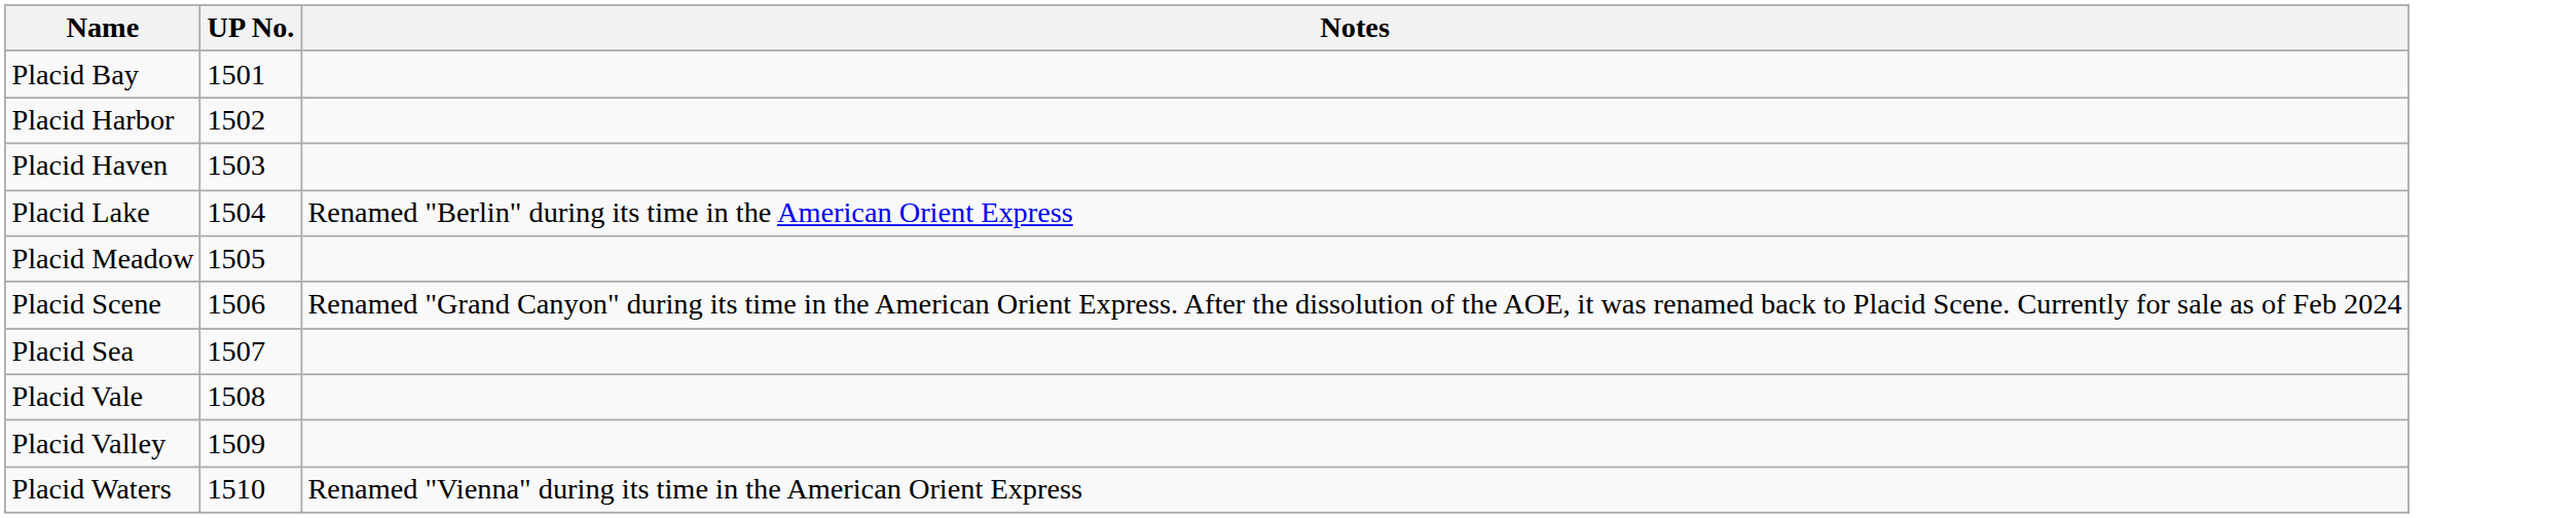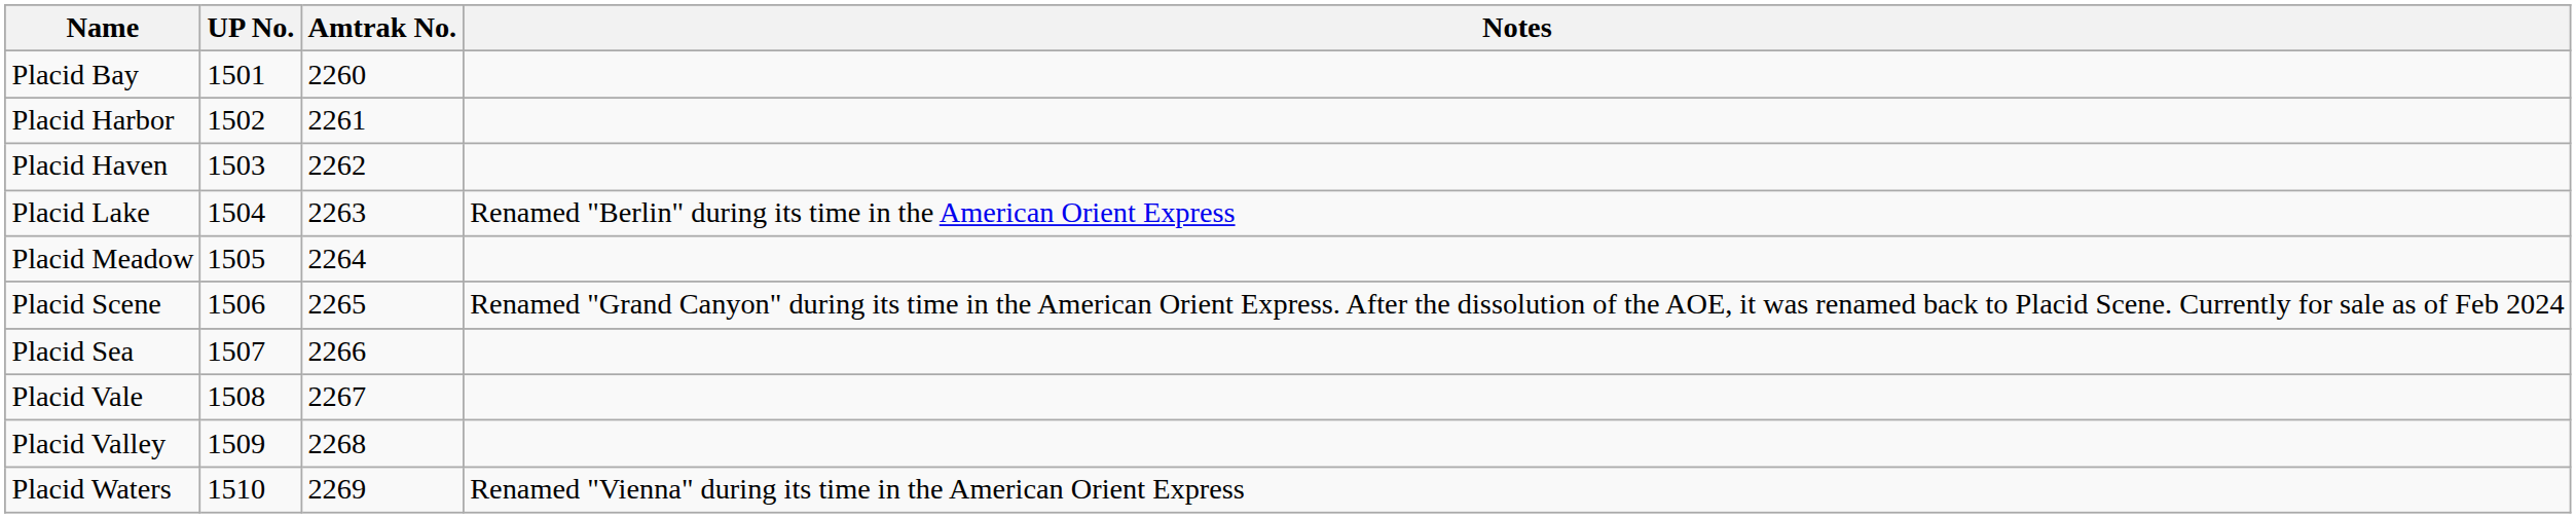 <table class="wikitable sortable">
 <tr>
 <th>Name</th>
 <th>UP No.</th>
+<th>Amtrak No.</th>
 <th>Notes</th>
 </tr>
 <tr>
 <td>Placid Bay</td>
 <td>1501</td>
+<td>2260</td>
 <td></td>
 </tr>
 <tr>
 <td>Placid Harbor</td>
 <td>1502</td>
+<td>2261</td>
 <td></td>
 </tr>
 <tr>
 <td>Placid Haven</td>
 <td>1503</td>
+<td>2262</td>
 <td></td>
 </tr>
 <tr>
 <td>Placid Lake</td>
 <td>1504</td>
+<td>2263</td>
 <td>Renamed "Berlin" during its time in the <a href='#'>American Orient Express</a></td>
 </tr>
 <tr>
 <td>Placid Meadow</td>
 <td>1505</td>
+<td>2264</td>
 <td></td>
 </tr>
 <tr>
 <td>Placid Scene</td>
 <td>1506</td>
+<td>2265</td>
 <td>Renamed "Grand Canyon" during its time in the American Orient Express. After the dissolution of the AOE, it was renamed back to Placid Scene. Currently for sale as of Feb 2024 </td>
 </tr>
 <tr>
 <td>Placid Sea</td>
 <td>1507</td>
+<td>2266</td>
 <td></td>
 </tr>
 <tr>
 <td>Placid Vale</td>
 <td>1508</td>
+<td>2267</td>
 <td></td>
 </tr>
 <tr>
 <td>Placid Valley</td>
 <td>1509</td>
+<td>2268</td>
 <td></td>
 </tr>
 <tr>
 <td>Placid Waters</td>
 <td>1510</td>
+<td>2269</td>
 <td>Renamed "Vienna" during its time in the American Orient Express</td>
 </tr>
 </table>
